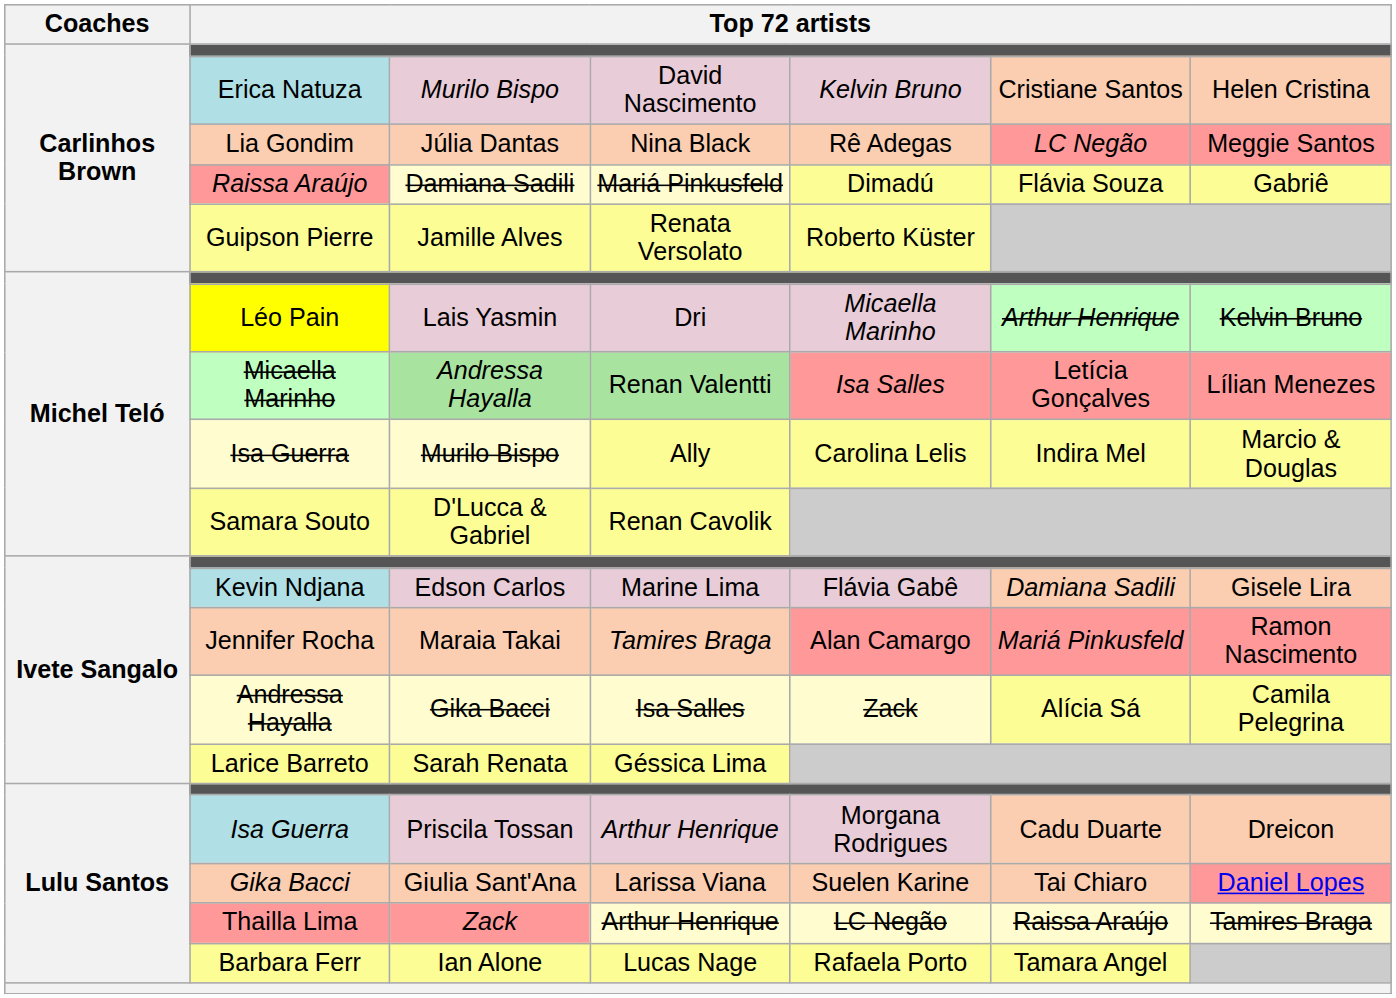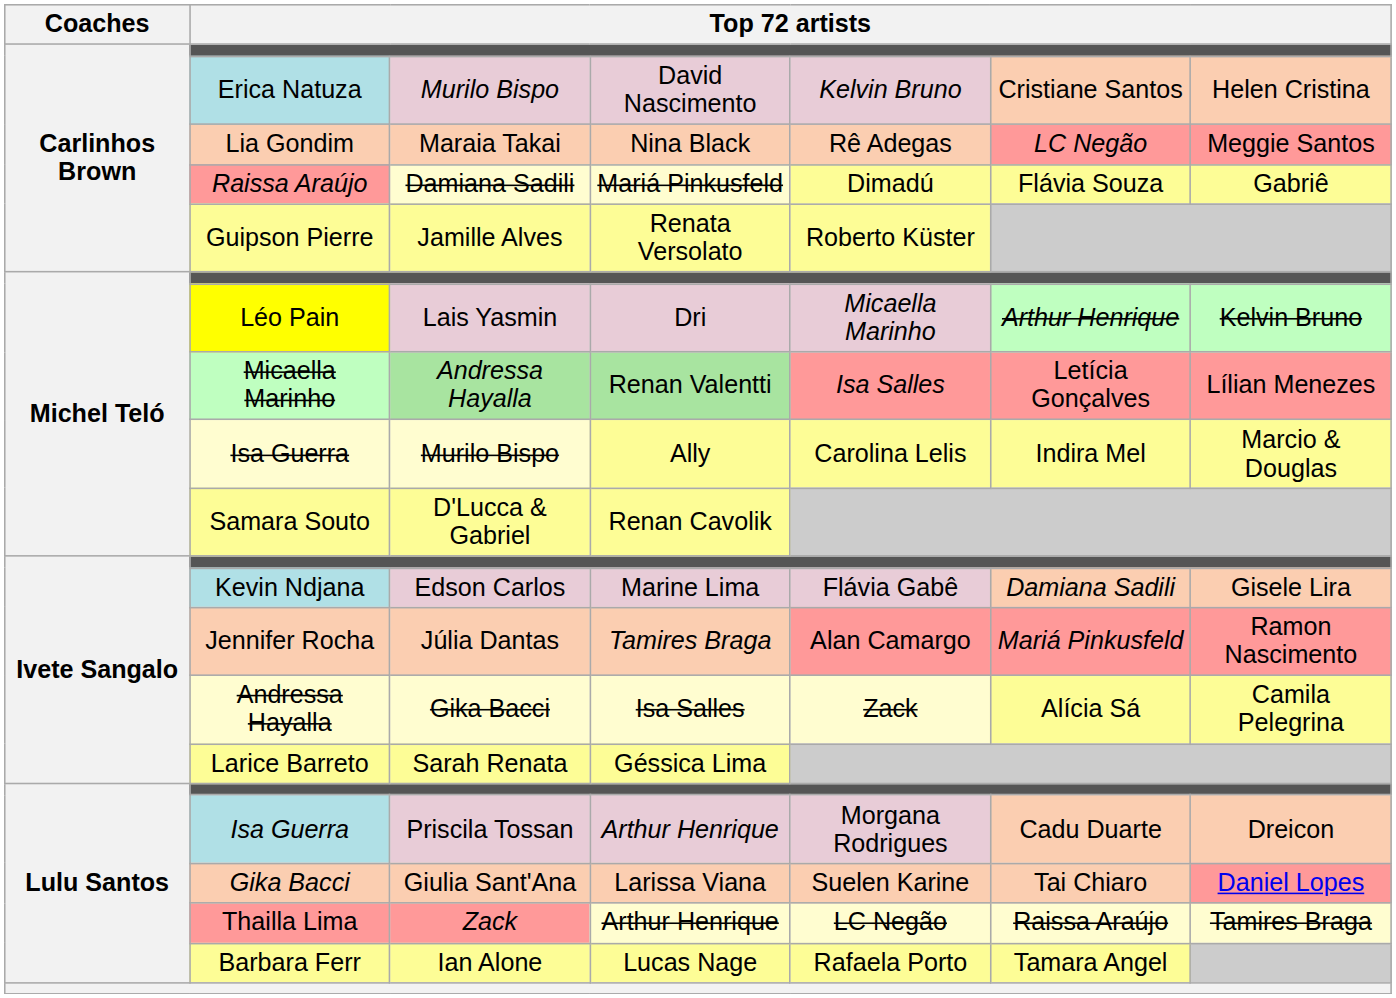 <table class="wikitable" style="text-align:center; width:100%;">
 <tr>
 <th scope="col" width="12%">Coaches</th>
 <th scope="col" width="85%" colspan=6>Top 72 artists</th>
 </tr>
 <tr>
 <th rowspan=5>Carlinhos Brown</th>
 <td bgcolor=555555 colspan=6></td>
 </tr>
 <tr>
 <td width="13%" bgcolor=B0E0E6>Erica Natuza</td>
 <td width="13%" bgcolor=E8CCD7><em>Murilo Bispo</em></td>
 <td width="13%" bgcolor=E8CCD7>David Nascimento</td>
 <td width="13%" bgcolor=E8CCD7><em>Kelvin Bruno</em></td>
 <td width="13%" bgcolor=FBCEB1>Cristiane Santos</td>
 <td width="13%" bgcolor=FBCEB1>Helen Cristina</td>
 </tr>
 <tr>
 <td bgcolor=FBCEB1>Lia Gondim</td>
-<td bgcolor=FBCEB1>Júlia Dantas</td>
+<td bgcolor=FBCEB1>Maraia Takai</td>
 <td bgcolor=FBCEB1>Nina Black</td>
 <td bgcolor=FBCEB1>Rê Adegas</td>
 <td bgcolor=FF9999><em>LC Negão</em></td>
 <td bgcolor=FF9999>Meggie Santos</td>
 </tr>
 <tr>
 <td bgcolor=FF9999><em>Raissa Araújo</em></td>
 <td bgcolor=FFFDD0><s>Damiana Sadili</s></td>
 <td bgcolor=FFFDD0><s>Mariá Pinkusfeld</s></td>
 <td bgcolor=FDFD96>Dimadú</td>
 <td bgcolor=FDFD96>Flávia Souza</td>
 <td bgcolor=FDFD96>Gabriê</td>
 </tr>
 <tr>
 <td bgcolor=FDFD96>Guipson Pierre</td>
 <td bgcolor=FDFD96>Jamille Alves</td>
 <td bgcolor=FDFD96>Renata Versolato</td>
 <td bgcolor=FDFD96>Roberto Küster</td>
 <td bgcolor=CCCCCC colspan=2></td>
 </tr>
 <tr>
 <th rowspan=5>Michel Teló</th>
 <td bgcolor=555555 colspan=6></td>
 </tr>
 <tr>
 <td bgcolor=FFFF00>Léo Pain</td>
 <td bgcolor=E8CCD7>Lais Yasmin</td>
 <td bgcolor=E8CCD7>Dri</td>
 <td bgcolor=E8CCD7><em>Micaella Marinho</em></td>
 <td bgcolor=BFFFC0><s><em>Arthur Henrique</em></s></td>
 <td bgcolor=BFFFC0><s>Kelvin Bruno</s></td>
 </tr>
 <tr>
 <td bgcolor=BFFFC0><s>Micaella Marinho</s></td>
 <td bgcolor=A8E4A0><em>Andressa Hayalla</em></td>
 <td bgcolor=A8E4A0>Renan Valentti</td>
 <td bgcolor=FF9999><em>Isa Salles</em></td>
 <td bgcolor=FF9999>Letícia Gonçalves</td>
 <td bgcolor=FF9999>Lílian Menezes</td>
 </tr>
 <tr>
 <td bgcolor=FFFDD0><s>Isa Guerra</s></td>
 <td bgcolor=FFFDD0><s>Murilo Bispo</s></td>
 <td bgcolor=FDFD96>Ally</td>
 <td bgcolor=FDFD96>Carolina Lelis</td>
 <td bgcolor=FDFD96>Indira Mel</td>
 <td bgcolor=FDFD96>Marcio & Douglas</td>
 </tr>
 <tr>
 <td bgcolor=FDFD96>Samara Souto</td>
 <td bgcolor=FDFD96>D'Lucca & Gabriel</td>
 <td bgcolor=FDFD96>Renan Cavolik</td>
 <td bgcolor=CCCCCC colspan=3></td>
 </tr>
 <tr>
 <th rowspan=5>Ivete Sangalo</th>
 <td bgcolor=555555 colspan=6></td>
 </tr>
 <tr>
 <td bgcolor=B0E0E6>Kevin Ndjana</td>
 <td bgcolor=E8CCD7>Edson Carlos</td>
 <td bgcolor=E8CCD7>Marine Lima</td>
 <td bgcolor=E8CCD7>Flávia Gabê</td>
 <td bgcolor=FBCEB1><em>Damiana Sadili</em></td>
 <td bgcolor=FBCEB1>Gisele Lira</td>
 </tr>
 <tr>
 <td bgcolor=FBCEB1>Jennifer Rocha</td>
-<td bgcolor=FBCEB1>Maraia Takai</td>
+<td bgcolor=FBCEB1>Júlia Dantas</td>
 <td bgcolor=FBCEB1><em>Tamires Braga</em></td>
 <td bgcolor=FF9999>Alan Camargo</td>
 <td bgcolor=FF9999><em>Mariá Pinkusfeld</em></td>
 <td bgcolor=FF9999>Ramon Nascimento</td>
 </tr>
 <tr>
 <td bgcolor=FFFDD0><s>Andressa Hayalla</s></td>
 <td bgcolor=FFFDD0><s>Gika Bacci</s></td>
 <td bgcolor=FFFDD0><s>Isa Salles</s></td>
 <td bgcolor=FFFDD0><s>Zack</s></td>
 <td bgcolor=FDFD96>Alícia Sá</td>
 <td bgcolor=FDFD96>Camila Pelegrina</td>
 </tr>
 <tr>
 <td bgcolor=FDFD96>Larice Barreto</td>
 <td bgcolor=FDFD96>Sarah Renata</td>
 <td bgcolor=FDFD96>Géssica Lima</td>
 <td bgcolor=CCCCCC colspan=3></td>
 </tr>
 <tr>
 <th rowspan=5>Lulu Santos</th>
 <td bgcolor=555555 colspan=6></td>
 </tr>
 <tr>
 <td bgcolor=B0E0E6><em>Isa Guerra</em></td>
 <td bgcolor=E8CCD7>Priscila Tossan</td>
 <td bgcolor=E8CCD7><em>Arthur Henrique</em></td>
 <td bgcolor=E8CCD7>Morgana Rodrigues</td>
 <td bgcolor=FBCEB1>Cadu Duarte</td>
 <td bgcolor=FBCEB1>Dreicon</td>
 </tr>
 <tr>
 <td bgcolor=FBCEB1><em>Gika Bacci</em></td>
 <td bgcolor=FBCEB1>Giulia Sant'Ana</td>
 <td bgcolor=FBCEB1>Larissa Viana</td>
 <td bgcolor=FBCEB1>Suelen Karine</td>
 <td bgcolor=FBCEB1>Tai Chiaro</td>
 <td bgcolor=FF9999><a href='#'>Daniel Lopes</a></td>
 </tr>
 <tr>
 <td bgcolor=FF9999>Thailla Lima</td>
 <td bgcolor=FF9999><em>Zack</em></td>
 <td bgcolor=FFFDD0><s>Arthur Henrique</s></td>
 <td bgcolor=FFFDD0><s>LC Negão</s></td>
 <td bgcolor=FFFDD0><s>Raissa Araújo</s></td>
 <td bgcolor=FFFDD0><s>Tamires Braga</s></td>
 </tr>
 <tr>
 <td bgcolor=FDFD96>Barbara Ferr</td>
 <td bgcolor=FDFD96>Ian Alone</td>
 <td bgcolor=FDFD96>Lucas Nage</td>
 <td bgcolor=FDFD96>Rafaela Porto</td>
 <td bgcolor=FDFD96>Tamara Angel</td>
 <td bgcolor=CCCCCC></td>
 </tr>
 <tr>
 <th style="font-size:90%; line-height:12px;" colspan=7></th>
 </tr>
 <tr>
 </tr>
 </table>
